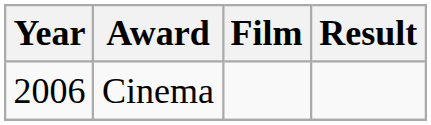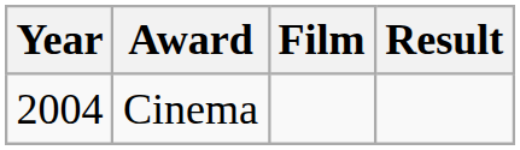 <table class="wikitable sortable">
 <tr>
 <th>Year</th>
 <th>Award</th>
 <th>Film</th>
 <th>Result</th>
 </tr>
 <tr>
-<td>2006</td>
+<td>2004</td>
 <td>Cinema</td>
 <td></td>
 <td></td>
 </tr>
 <tr>
 </tr>
 </table>
